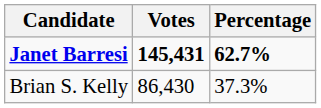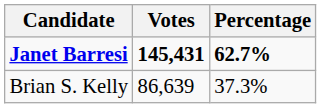 <table class=wikitable>
 <tr>
 <th>Candidate</th>
 <th>Votes</th>
 <th>Percentage</th>
 </tr>
 <tr>
 <td><strong><a href='#'>Janet Barresi</a></strong></td>
 <td><strong>145,431</strong></td>
 <td><strong>62.7%</strong></td>
 </tr>
 <tr>
 <td>Brian S. Kelly</td>
-<td>86,430</td>
+<td>86,639</td>
 <td>37.3%</td>
 </tr>
 </table>
